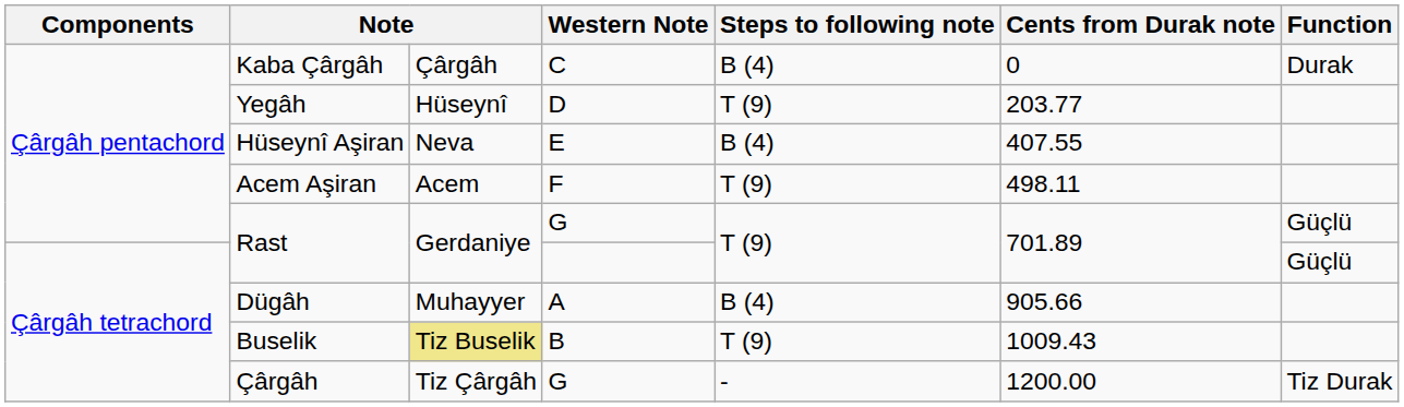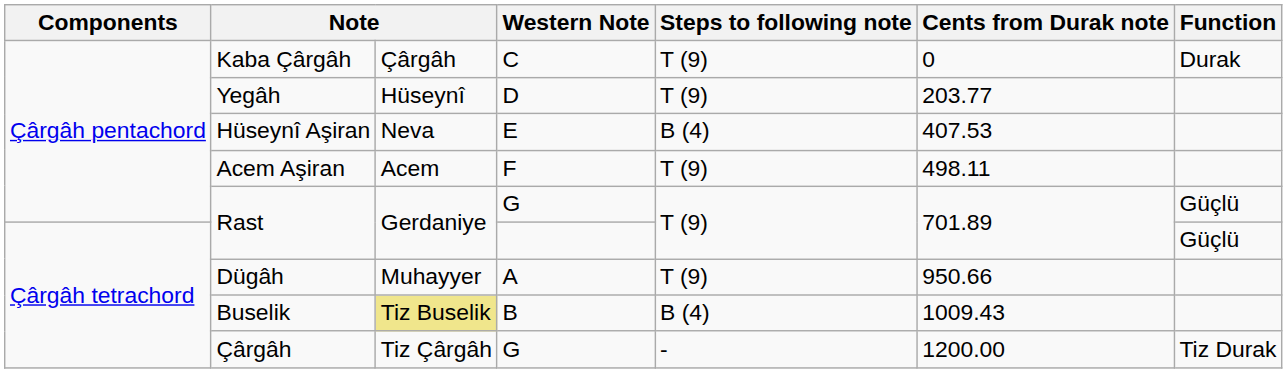 <table class="wikitable">
 <tr>
 <th>Components</th>
 <th colspan="2">Note</th>
 <th>Western Note</th>
 <th>Steps to following note</th>
 <th>Cents from Durak note</th>
 <th>Function</th>
 </tr>
 <tr>
 <td rowspan="5"><a href='#'>Çârgâh pentachord</a></td>
 <td>Kaba Çârgâh</td>
 <td>Çârgâh</td>
 <td>C</td>
-<td>B (4)</td>
+<td>T (9)</td>
 <td>0</td>
 <td>Durak</td>
 </tr>
 <tr>
 <td>Yegâh</td>
 <td>Hüseynî</td>
 <td>D</td>
 <td>T (9)</td>
 <td>203.77</td>
 <td></td>
 </tr>
 <tr>
 <td>Hüseynî Aşiran</td>
 <td>Neva</td>
 <td>E</td>
 <td>B (4)</td>
-<td>407.55</td>
+<td>407.53</td>
 <td></td>
 </tr>
 <tr>
 <td>Acem Aşiran</td>
 <td>Acem</td>
 <td>F</td>
 <td>T (9)</td>
 <td>498.11</td>
 <td></td>
 </tr>
 <tr>
 <td rowspan="2">Rast</td>
 <td rowspan="2">Gerdaniye</td>
 <td>G</td>
 <td rowspan="2">T (9)</td>
 <td rowspan="2">701.89</td>
 <td>Güçlü</td>
 </tr>
 <tr>
 <td rowspan="4"><a href='#'>Çârgâh tetrachord</a></td>
 <td></td>
 <td>Güçlü</td>
 </tr>
 <tr>
 <td>Dügâh</td>
 <td>Muhayyer</td>
 <td>A</td>
-<td>B (4)</td>
-<td>905.66</td>
+<td>T (9)</td>
+<td>950.66</td>
 <td></td>
 </tr>
 <tr>
 <td>Buselik</td>
 <td style="background: khaki;">Tiz Buselik</td>
 <td>B</td>
-<td>T (9)</td>
+<td>B (4)</td>
 <td>1009.43</td>
 <td></td>
 </tr>
 <tr>
 <td>Çârgâh</td>
 <td>Tiz Çârgâh</td>
 <td>G</td>
 <td>-</td>
 <td>1200.00</td>
 <td>Tiz Durak</td>
 </tr>
 </table>
